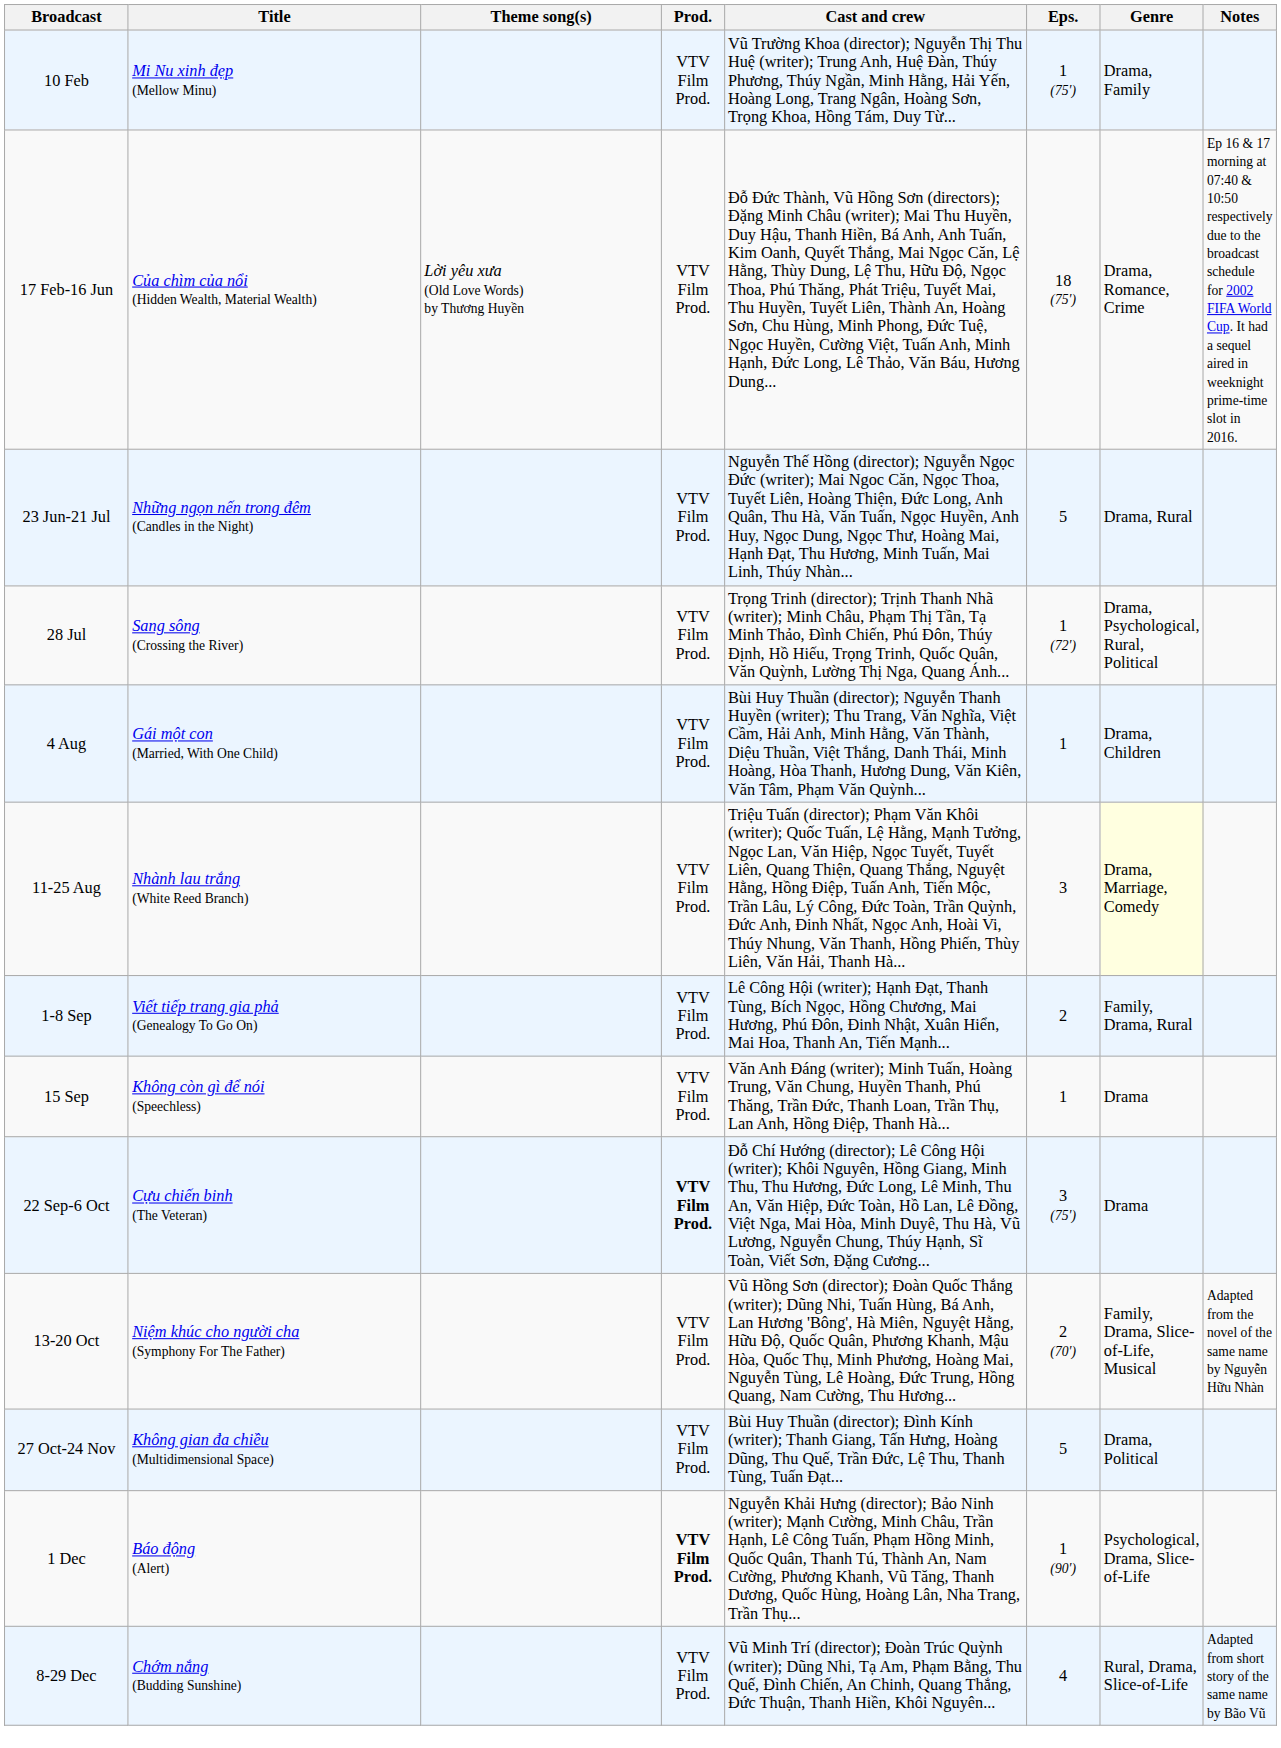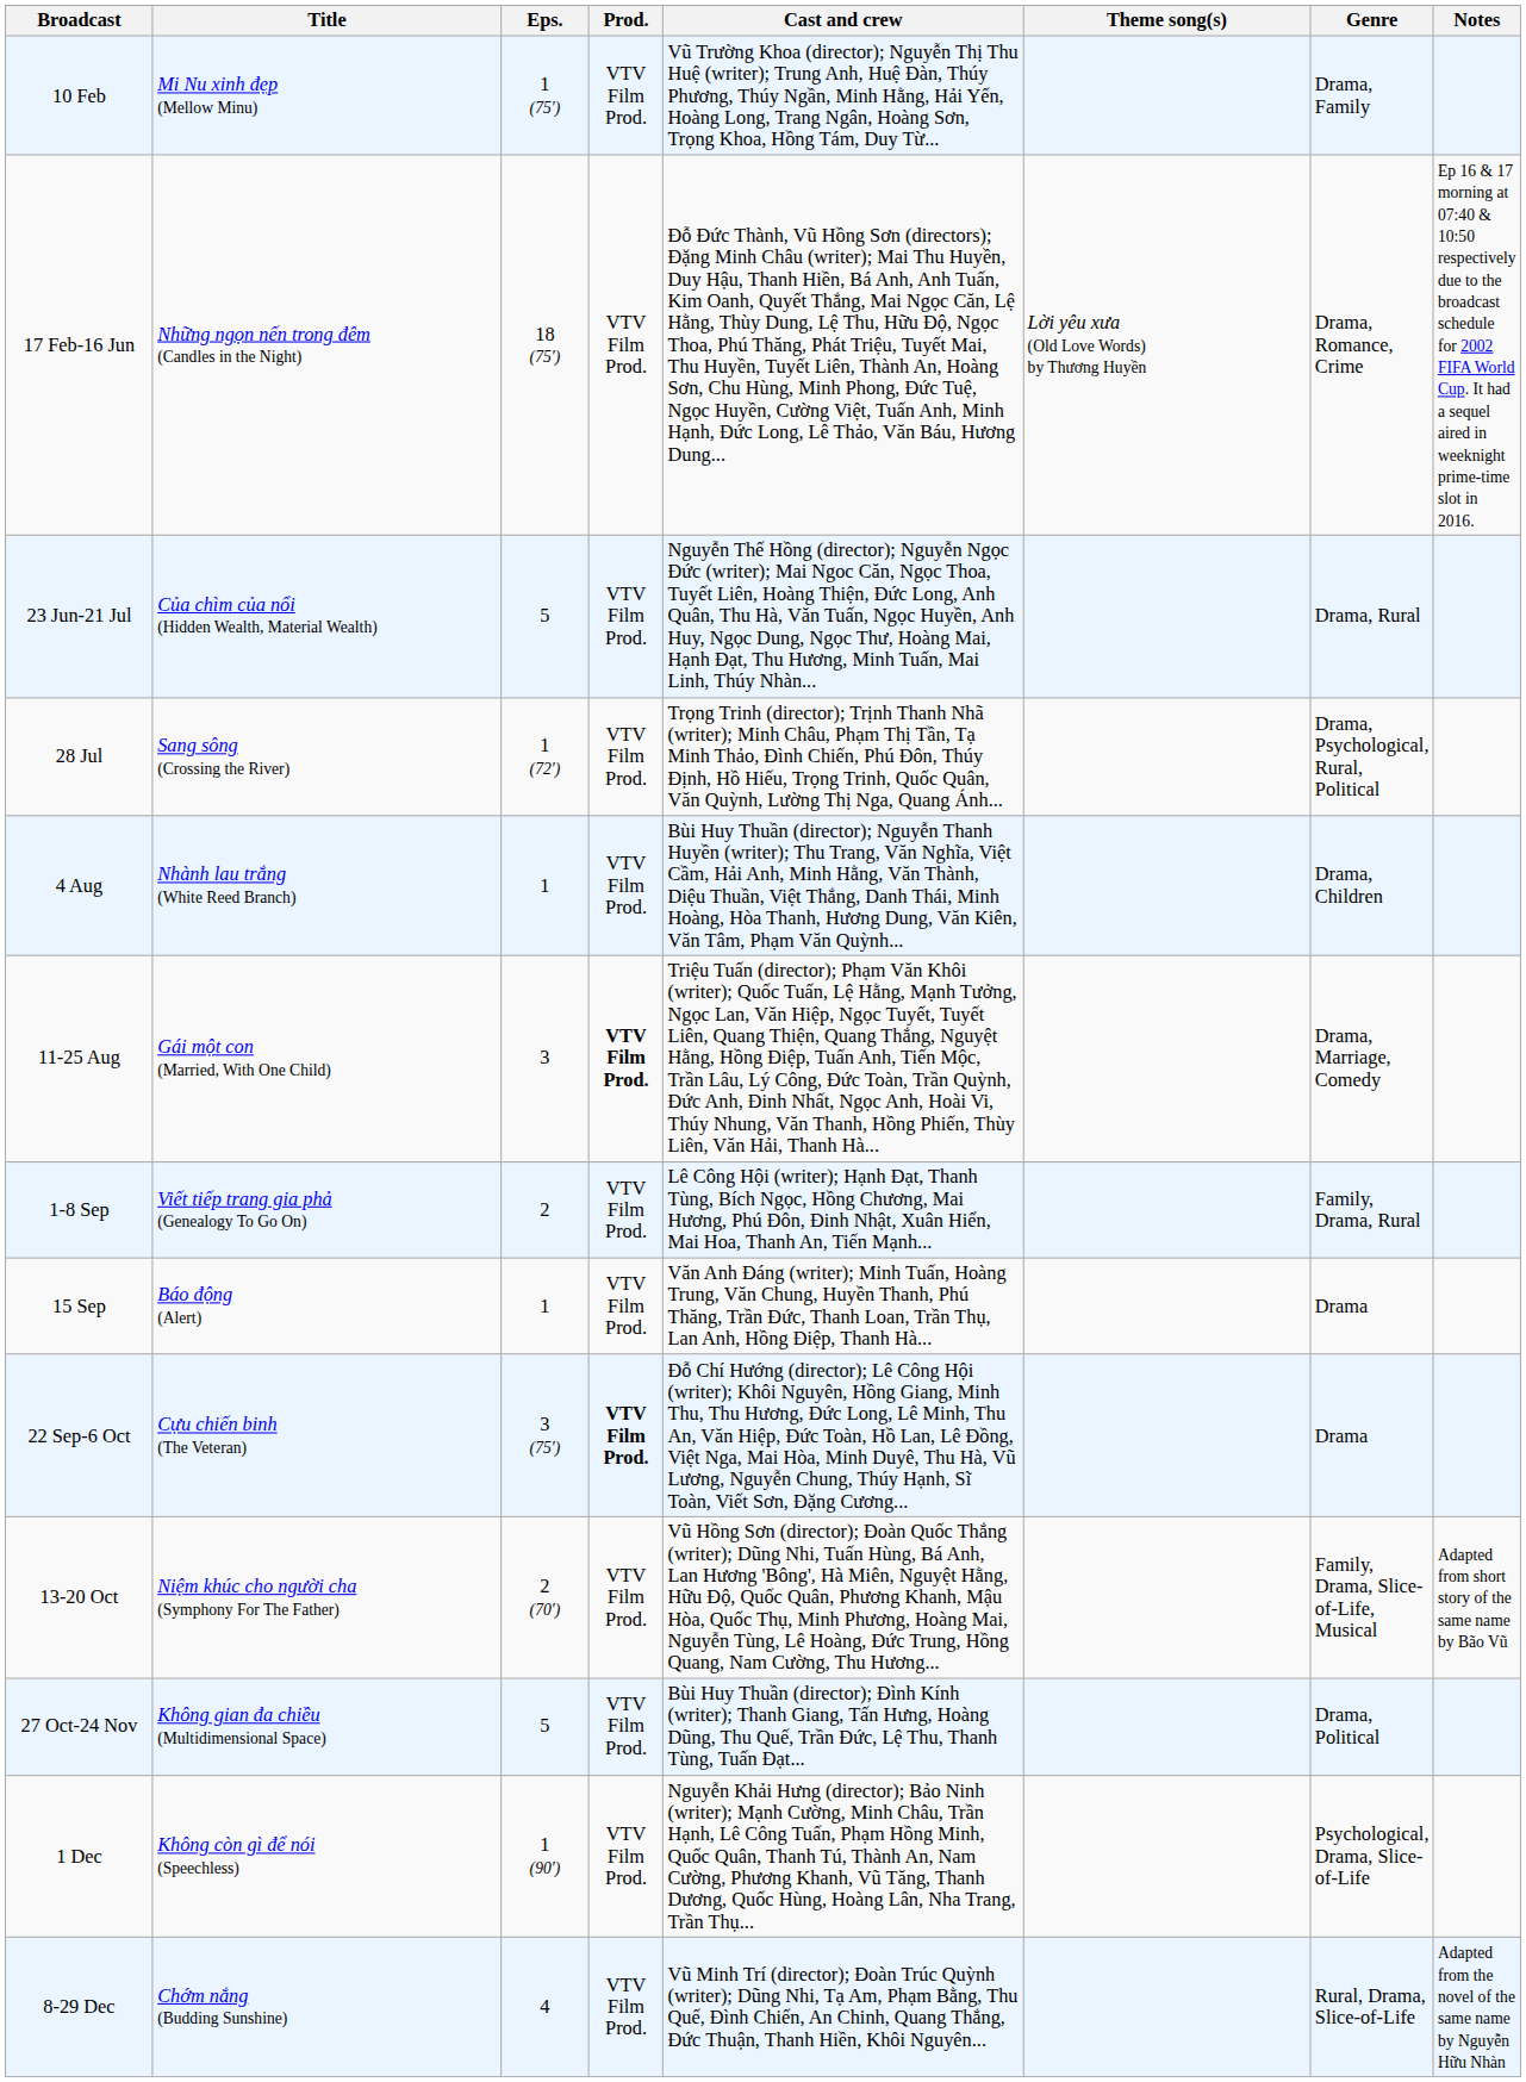 <table class="wikitable sortable">
 <tr>
 <th style="width:10%;">Broadcast</th>
 <th style="width:24%;">Title</th>
-<th style="width:20%;">Theme song(s)</th>
+<th style="width:6%;">Eps.</th>
 <th style="width:5%;">Prod.</th>
 <th style="width:25%;">Cast and crew</th>
-<th style="width:6%;">Eps.</th>
+<th style="width:20%;">Theme song(s)</th>
 <th style="width:5%;">Genre</th>
 <th style="width:5%;">Notes</th>
 </tr>
 <tr ---- bgcolor="#ebf5ff">
 <td style="text-align:center;">10 Feb <br></td>
 <td><em><a href='#'>Mi Nu xinh đẹp</a></em> <br><small>(Mellow Minu)</small></td>
-<td></td>
+<td style="text-align:center;">1<br><small><em>(75′)</em></small></td>
 <td style="text-align:center;">VTV Film Prod.</td>
 <td>Vũ Trường Khoa (director); Nguyễn Thị Thu Huệ (writer); Trung Anh, Huệ Đàn, Thúy Phương, Thúy Ngần, Minh Hằng, Hải Yến, Hoàng Long, Trang Ngân, Hoàng Sơn, Trọng Khoa, Hồng Tám, Duy Từ...</td>
-<td style="text-align:center;">1<br><small><em>(75′)</em></small></td>
+<td></td>
 <td>Drama, Family</td>
 <td></td>
 </tr>
 <tr>
 <td style="text-align:center;">17 Feb-16 Jun <br></td>
-<td><em><a href='#'>Của chìm của nổi</a></em> <br><small>(Hidden Wealth, Material Wealth)</small></td>
-<td><em>Lời yêu xưa</em> <br><small>(Old Love Words)<br>by Thương Huyền</small></td>
+<td><em><a href='#'>Những ngọn nến trong đêm</a></em> <br><small>(Candles in the Night)</small></td>
+<td style="text-align:center;">18<br><small><em>(75′)</em></small></td>
 <td style="text-align:center;">VTV Film Prod.</td>
 <td>Đỗ Đức Thành, Vũ Hồng Sơn (directors); Đặng Minh Châu (writer); Mai Thu Huyền, Duy Hậu, Thanh Hiền, Bá Anh, Anh Tuấn, Kim Oanh, Quyết Thắng, Mai Ngọc Căn, Lệ Hằng, Thùy Dung, Lệ Thu, Hữu Độ, Ngọc Thoa, Phú Thăng, Phát Triệu, Tuyết Mai, Thu Huyền, Tuyết Liên, Thành An, Hoàng Sơn, Chu Hùng, Minh Phong, Đức Tuệ, Ngọc Huyền, Cường Việt, Tuấn Anh, Minh Hạnh, Đức Long, Lê Thảo, Văn Báu, Hương Dung...</td>
-<td style="text-align:center;">18<br><small><em>(75′)</em></small></td>
+<td><em>Lời yêu xưa</em> <br><small>(Old Love Words)<br>by Thương Huyền</small></td>
 <td>Drama, Romance, Crime</td>
 <td><small>Ep 16 & 17  morning at 07:40 & 10:50 respectively due to the broadcast schedule for <a href='#'>2002 FIFA World Cup</a>. It had a sequel aired in weeknight prime-time slot in 2016.</small></td>
 </tr>
 <tr ---- bgcolor="#ebf5ff">
 <td style="text-align:center;">23 Jun-21 Jul <br></td>
-<td><em><a href='#'>Những ngọn nến trong đêm</a></em> <br><small>(Candles in the Night)</small></td>
-<td></td>
+<td><em><a href='#'>Của chìm của nổi</a></em> <br><small>(Hidden Wealth, Material Wealth)</small></td>
+<td style="text-align:center;">5</td>
 <td style="text-align:center;">VTV Film Prod.</td>
 <td>Nguyễn Thế Hồng (director); Nguyễn Ngọc Đức (writer); Mai Ngoc Căn, Ngọc Thoa, Tuyết Liên, Hoàng Thiện, Đức Long, Anh Quân, Thu Hà, Văn Tuấn, Ngọc Huyền, Anh Huy, Ngọc Dung, Ngọc Thư, Hoàng Mai, Hạnh Đạt, Thu Hương, Minh Tuấn, Mai Linh, Thúy Nhàn...</td>
-<td style="text-align:center;">5</td>
+<td></td>
 <td>Drama, Rural</td>
 <td></td>
 </tr>
 <tr>
 <td style="text-align:center;">28 Jul <br></td>
 <td><em><a href='#'>Sang sông</a></em> <br><small>(Crossing the River)</small></td>
-<td></td>
+<td style="text-align:center;">1<br><small><em>(72′)</em></small></td>
 <td style="text-align:center;">VTV Film Prod.</td>
 <td>Trọng Trinh (director); Trịnh Thanh Nhã (writer); Minh Châu, Phạm Thị Tần, Tạ Minh Thảo, Đình Chiến, Phú Đôn, Thúy Định, Hồ Hiếu, Trọng Trinh, Quốc Quân, Văn Quỳnh, Lường Thị Nga, Quang Ánh...</td>
-<td style="text-align:center;">1<br><small><em>(72′)</em></small></td>
+<td></td>
 <td>Drama, Psychological, Rural, Political</td>
 <td></td>
 </tr>
 <tr ---- bgcolor="#ebf5ff">
 <td style="text-align:center;">4 Aug <br></td>
-<td><em><a href='#'>Gái một con</a></em> <br><small>(Married, With One Child)</small></td>
-<td></td>
+<td><em><a href='#'>Nhành lau trắng</a></em> <br><small>(White Reed Branch)</small></td>
+<td style="text-align:center;">1</td>
 <td style="text-align:center;">VTV Film Prod.</td>
 <td>Bùi Huy Thuần (director); Nguyễn Thanh Huyền (writer); Thu Trang, Văn Nghĩa, Việt Cầm, Hải Anh, Minh Hằng, Văn Thành, Diệu Thuần, Việt Thắng, Danh Thái, Minh Hoàng, Hòa Thanh, Hương Dung, Văn Kiên, Văn Tâm, Phạm Văn Quỳnh...</td>
-<td style="text-align:center;">1</td>
+<td></td>
 <td>Drama, Children</td>
 <td></td>
 </tr>
 <tr>
 <td style="text-align:center;">11-25 Aug <br></td>
-<td><em><a href='#'>Nhành lau trắng</a></em> <br><small>(White Reed Branch)</small></td>
+<td><em><a href='#'>Gái một con</a></em> <br><small>(Married, With One Child)</small></td>
+<td style="text-align:center;">3</td>
+<td style="text-align:center;"><strong>VTV Film Prod.</strong></td>
+<td>Triệu Tuấn (director); Phạm Văn Khôi (writer); Quốc Tuấn, Lệ Hằng, Mạnh Tưởng, Ngọc Lan, Văn Hiệp, Ngọc Tuyết, Tuyết Liên, Quang Thiện, Quang Thắng, Nguyệt Hằng, Hồng Điệp, Tuấn Anh, Tiến Mộc, Trần Lâu, Lý Công, Đức Toàn, Trần Quỳnh, Đức Anh, Đinh Nhất, Ngọc Anh, Hoài Vi, Thúy Nhung, Văn Thanh, Hồng Phiến, Thùy Liên, Văn Hải, Thanh Hà...</td>
 <td></td>
-<td style="text-align:center;">VTV Film Prod.</td>
-<td>Triệu Tuấn (director); Phạm Văn Khôi (writer); Quốc Tuấn, Lệ Hằng, Mạnh Tưởng, Ngọc Lan, Văn Hiệp, Ngọc Tuyết, Tuyết Liên, Quang Thiện, Quang Thắng, Nguyệt Hằng, Hồng Điệp, Tuấn Anh, Tiến Mộc, Trần Lâu, Lý Công, Đức Toàn, Trần Quỳnh, Đức Anh, Đinh Nhất, Ngọc Anh, Hoài Vi, Thúy Nhung, Văn Thanh, Hồng Phiến, Thùy Liên, Văn Hải, Thanh Hà...</td>
-<td style="text-align:center;">3</td>
-<td style="background: lightyellow;">Drama, Marriage, Comedy</td>
+<td>Drama, Marriage, Comedy</td>
 <td></td>
 </tr>
 <tr ---- bgcolor="#ebf5ff">
 <td style="text-align:center;">1-8 Sep <br></td>
 <td><em><a href='#'>Viết tiếp trang gia phả</a></em> <br><small>(Genealogy To Go On)</small></td>
-<td></td>
+<td style="text-align:center;">2</td>
 <td style="text-align:center;">VTV Film Prod.</td>
 <td>Lê Công Hội (writer); Hạnh Đạt, Thanh Tùng, Bích Ngọc, Hồng Chương, Mai Hương, Phú Đôn, Đinh Nhật, Xuân Hiển, Mai Hoa, Thanh An, Tiến Mạnh...</td>
-<td style="text-align:center;">2</td>
+<td></td>
 <td>Family, Drama, Rural</td>
 <td></td>
 </tr>
 <tr>
 <td style="text-align:center;">15 Sep <br></td>
-<td><em><a href='#'>Không còn gì để nói</a></em> <br><small>(Speechless)</small></td>
-<td></td>
+<td><em><a href='#'>Báo động</a></em> <br><small>(Alert)</small></td>
+<td style="text-align:center;">1</td>
 <td style="text-align:center;">VTV Film Prod.</td>
 <td>Văn Anh Đáng (writer); Minh Tuấn, Hoàng Trung, Văn Chung, Huyền Thanh, Phú Thăng, Trần Đức, Thanh Loan, Trần Thụ, Lan Anh, Hồng Điệp, Thanh Hà...</td>
-<td style="text-align:center;">1</td>
+<td></td>
 <td>Drama</td>
 <td></td>
 </tr>
 <tr ---- bgcolor="#ebf5ff">
 <td style="text-align:center;">22 Sep-6 Oct <br></td>
 <td><em><a href='#'>Cựu chiến binh</a></em> <br><small>(The Veteran)</small></td>
-<td></td>
+<td style="text-align:center;">3<br><small><em>(75′)</em></small></td>
 <td style="text-align:center;"><strong>VTV Film Prod.</strong></td>
 <td>Đỗ Chí Hướng (director); Lê Công Hội (writer); Khôi Nguyên, Hồng Giang, Minh Thu, Thu Hương, Đức Long, Lê Minh, Thu An, Văn Hiệp, Đức Toàn, Hồ Lan, Lê Đồng, Việt Nga, Mai Hòa, Minh Duyê, Thu Hà, Vũ Lương, Nguyễn Chung, Thúy Hạnh, Sĩ Toàn, Viết Sơn, Đặng Cương...</td>
-<td style="text-align:center;">3<br><small><em>(75′)</em></small></td>
+<td></td>
 <td>Drama</td>
 <td></td>
 </tr>
 <tr>
 <td style="text-align:center;">13-20 Oct <br></td>
 <td><em><a href='#'>Niệm khúc cho người cha</a></em> <br><small>(Symphony For The Father)</small></td>
-<td></td>
+<td style="text-align:center;">2<br><small><em>(70′)</em></small></td>
 <td style="text-align:center;">VTV Film Prod.</td>
 <td>Vũ Hồng Sơn (director); Đoàn Quốc Thắng (writer); Dũng Nhi, Tuấn Hùng, Bá Anh, Lan Hương 'Bông', Hà Miên, Nguyệt Hằng, Hữu Độ, Quốc Quân, Phương Khanh, Mậu Hòa, Quốc Thụ, Minh Phương, Hoàng Mai, Nguyễn Tùng, Lê Hoàng, Đức Trung, Hồng Quang, Nam Cường, Thu Hương...</td>
-<td style="text-align:center;">2<br><small><em>(70′)</em></small></td>
+<td></td>
 <td>Family, Drama, Slice-of-Life, Musical</td>
-<td><small>Adapted from the novel of the same name by Nguyễn Hữu Nhàn</small></td>
+<td><small>Adapted from short story of the same name by Bão Vũ</small></td>
 </tr>
 <tr ---- bgcolor="#ebf5ff">
 <td style="text-align:center;">27 Oct-24 Nov <br></td>
 <td><em><a href='#'>Không gian đa chiều</a></em> <br><small>(Multidimensional Space)</small></td>
-<td></td>
+<td style="text-align:center;">5</td>
 <td style="text-align:center;">VTV Film Prod.</td>
 <td>Bùi Huy Thuần (director); Đình Kính (writer); Thanh Giang, Tấn Hưng, Hoàng Dũng, Thu Quế, Trần Đức, Lệ Thu, Thanh Tùng, Tuấn Đạt...</td>
-<td style="text-align:center;">5</td>
+<td></td>
 <td>Drama, Political</td>
 <td></td>
 </tr>
 <tr>
 <td style="text-align:center;">1 Dec <br></td>
-<td><em><a href='#'>Báo động</a></em> <br><small>(Alert)</small></td>
+<td><em><a href='#'>Không còn gì để nói</a></em> <br><small>(Speechless)</small></td>
+<td style="text-align:center;">1<br><small><em>(90′)</em></small></td>
+<td style="text-align:center;">VTV Film Prod.</td>
+<td>Nguyễn Khải Hưng (director); Bảo Ninh (writer); Mạnh Cường, Minh Châu, Trần Hạnh, Lê Công Tuấn, Phạm Hồng Minh, Quốc Quân, Thanh Tú, Thành An, Nam Cường, Phương Khanh, Vũ Tăng, Thanh Dương, Quốc Hùng, Hoàng Lân, Nha Trang, Trần Thụ...</td>
 <td></td>
-<td style="text-align:center;"><strong>VTV Film Prod.</strong></td>
-<td>Nguyễn Khải Hưng (director); Bảo Ninh (writer); Mạnh Cường, Minh Châu, Trần Hạnh, Lê Công Tuấn, Phạm Hồng Minh, Quốc Quân, Thanh Tú, Thành An, Nam Cường, Phương Khanh, Vũ Tăng, Thanh Dương, Quốc Hùng, Hoàng Lân, Nha Trang, Trần Thụ...</td>
-<td style="text-align:center;">1<br><small><em>(90′)</em></small></td>
 <td>Psychological, Drama, Slice-of-Life</td>
 <td></td>
 </tr>
 <tr ---- bgcolor="#ebf5ff">
 <td style="text-align:center;">8-29 Dec <br></td>
 <td><em><a href='#'>Chớm nắng</a></em> <br><small>(Budding Sunshine)</small></td>
-<td></td>
+<td style="text-align:center;">4</td>
 <td style="text-align:center;">VTV Film Prod.</td>
 <td>Vũ Minh Trí (director); Đoàn Trúc Quỳnh (writer); Dũng Nhi, Tạ Am, Phạm Bằng, Thu Quế, Đình Chiến, An Chinh, Quang Thắng, Đức Thuận, Thanh Hiền, Khôi Nguyên...</td>
-<td style="text-align:center;">4</td>
+<td></td>
 <td>Rural, Drama, Slice-of-Life</td>
-<td><small>Adapted from short story of the same name by Bão Vũ</small></td>
+<td><small>Adapted from the novel of the same name by Nguyễn Hữu Nhàn</small></td>
 </tr>
 </table>
